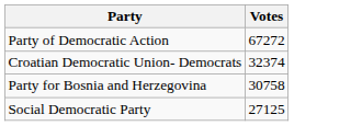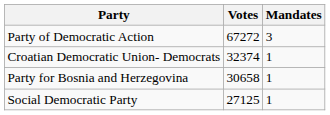 <table class="wikitable" style ="text-align: left">
 <tr>
 <th>Party</th>
 <th>Votes</th>
+<th>Mandates</th>
 </tr>
 <tr>
 <td>Party of Democratic Action</td>
 <td>67272</td>
+<td>3</td>
 </tr>
 <tr>
 <td>Croatian Democratic Union- Democrats</td>
 <td>32374</td>
+<td>1</td>
 </tr>
 <tr>
 <td>Party for Bosnia and Herzegovina</td>
-<td>30758</td>
+<td>30658</td>
+<td>1</td>
 </tr>
 <tr>
 <td>Social Democratic Party</td>
 <td>27125</td>
+<td>1</td>
 </tr>
 </table>
